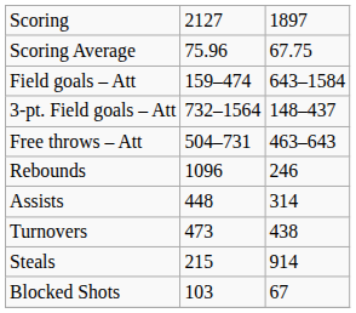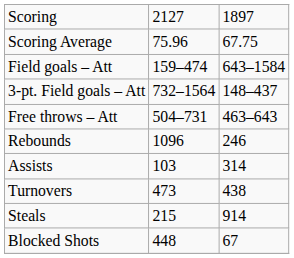 <table class="wikitable">
 <tr>
 </tr>
 <tr>
 <td>Scoring</td>
 <td>2127</td>
 <td>1897</td>
 </tr>
 <tr>
 <td>Scoring Average</td>
 <td>75.96</td>
 <td>67.75</td>
 </tr>
 <tr>
 <td>Field goals – Att</td>
 <td>159–474</td>
 <td>643–1584</td>
 </tr>
 <tr>
 <td>3-pt. Field goals – Att</td>
 <td>732–1564</td>
 <td>148–437</td>
 </tr>
 <tr>
 <td>Free throws – Att</td>
 <td>504–731</td>
 <td>463–643</td>
 </tr>
 <tr>
 <td>Rebounds</td>
 <td>1096</td>
 <td>246</td>
 </tr>
 <tr>
 <td>Assists</td>
-<td>448</td>
+<td>103</td>
 <td>314</td>
 </tr>
 <tr>
 <td>Turnovers</td>
 <td>473</td>
 <td>438</td>
 </tr>
 <tr>
 <td>Steals</td>
 <td>215</td>
 <td>914</td>
 </tr>
 <tr>
 <td>Blocked Shots</td>
-<td>103</td>
+<td>448</td>
 <td>67</td>
 </tr>
 <tr>
 </tr>
 </table>
